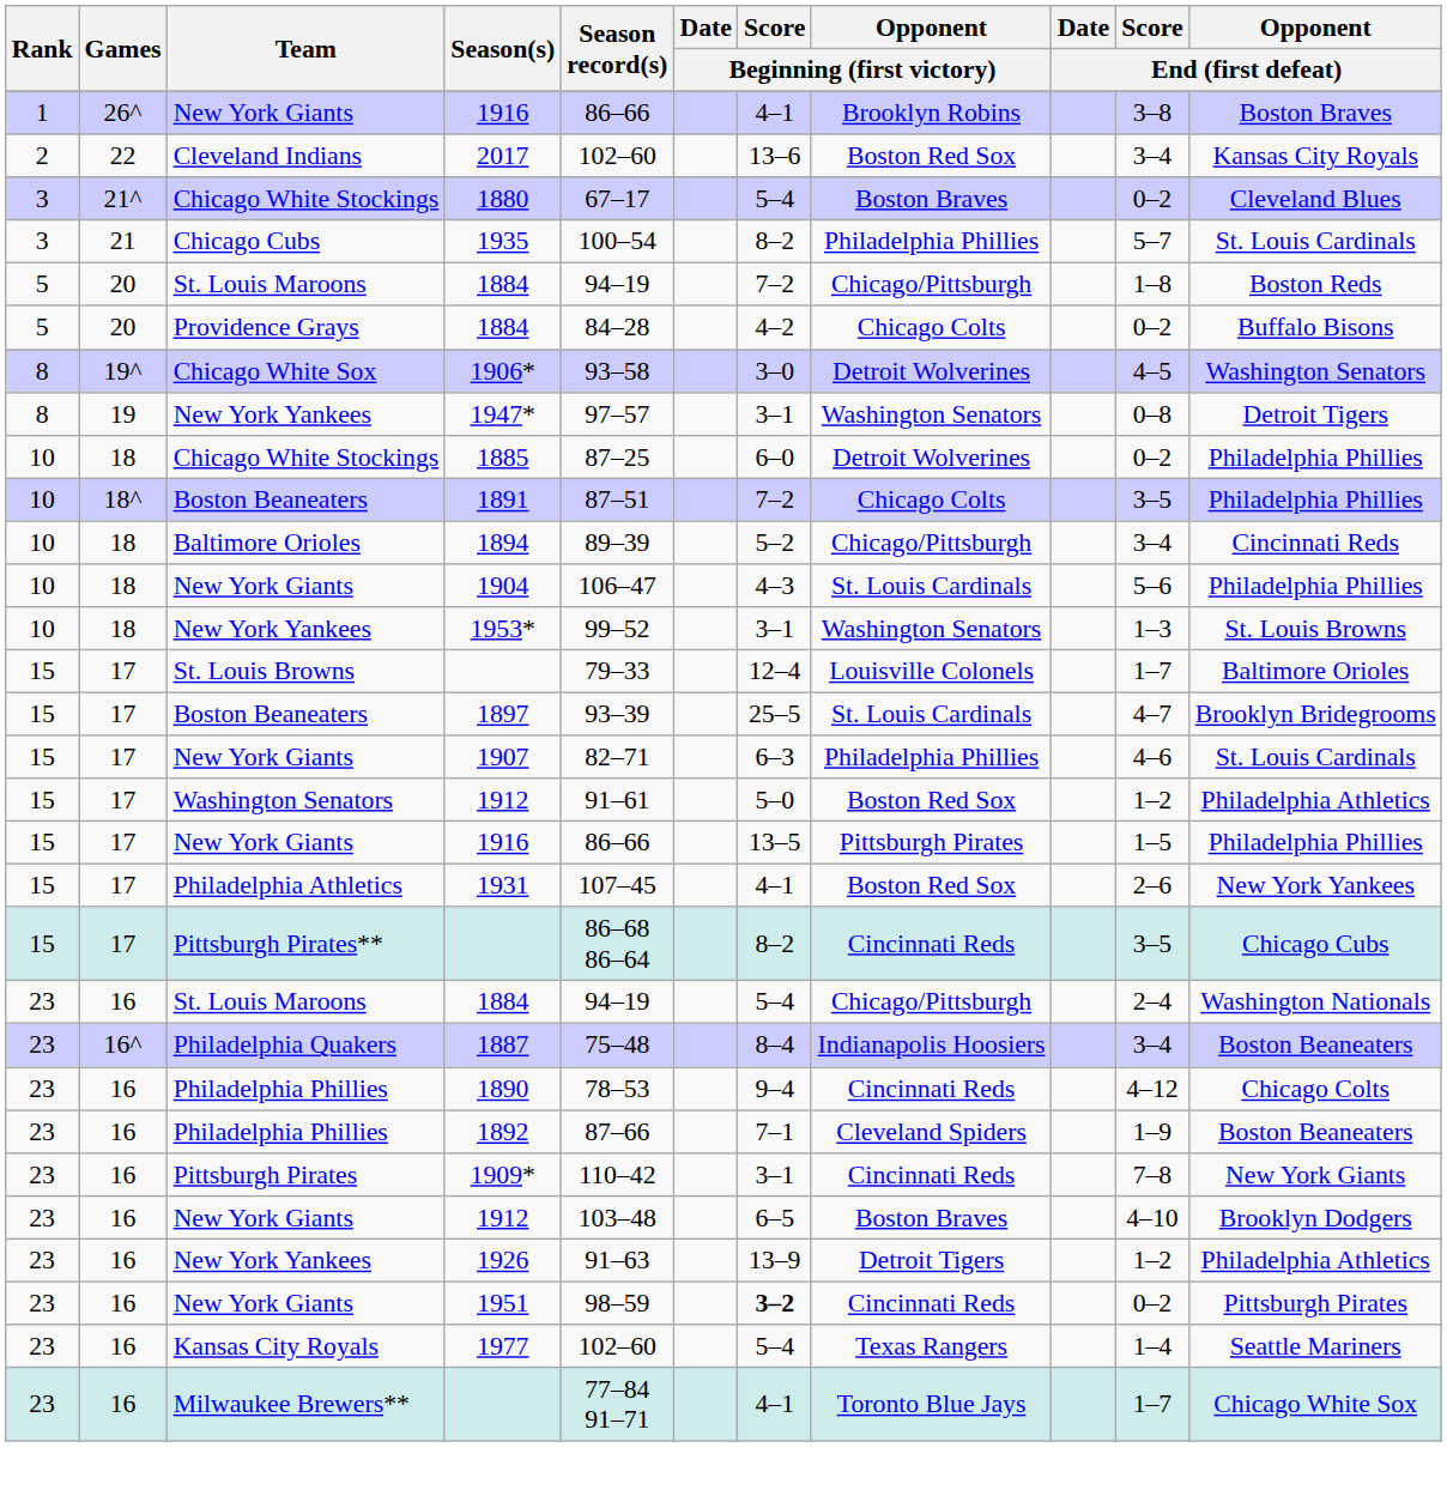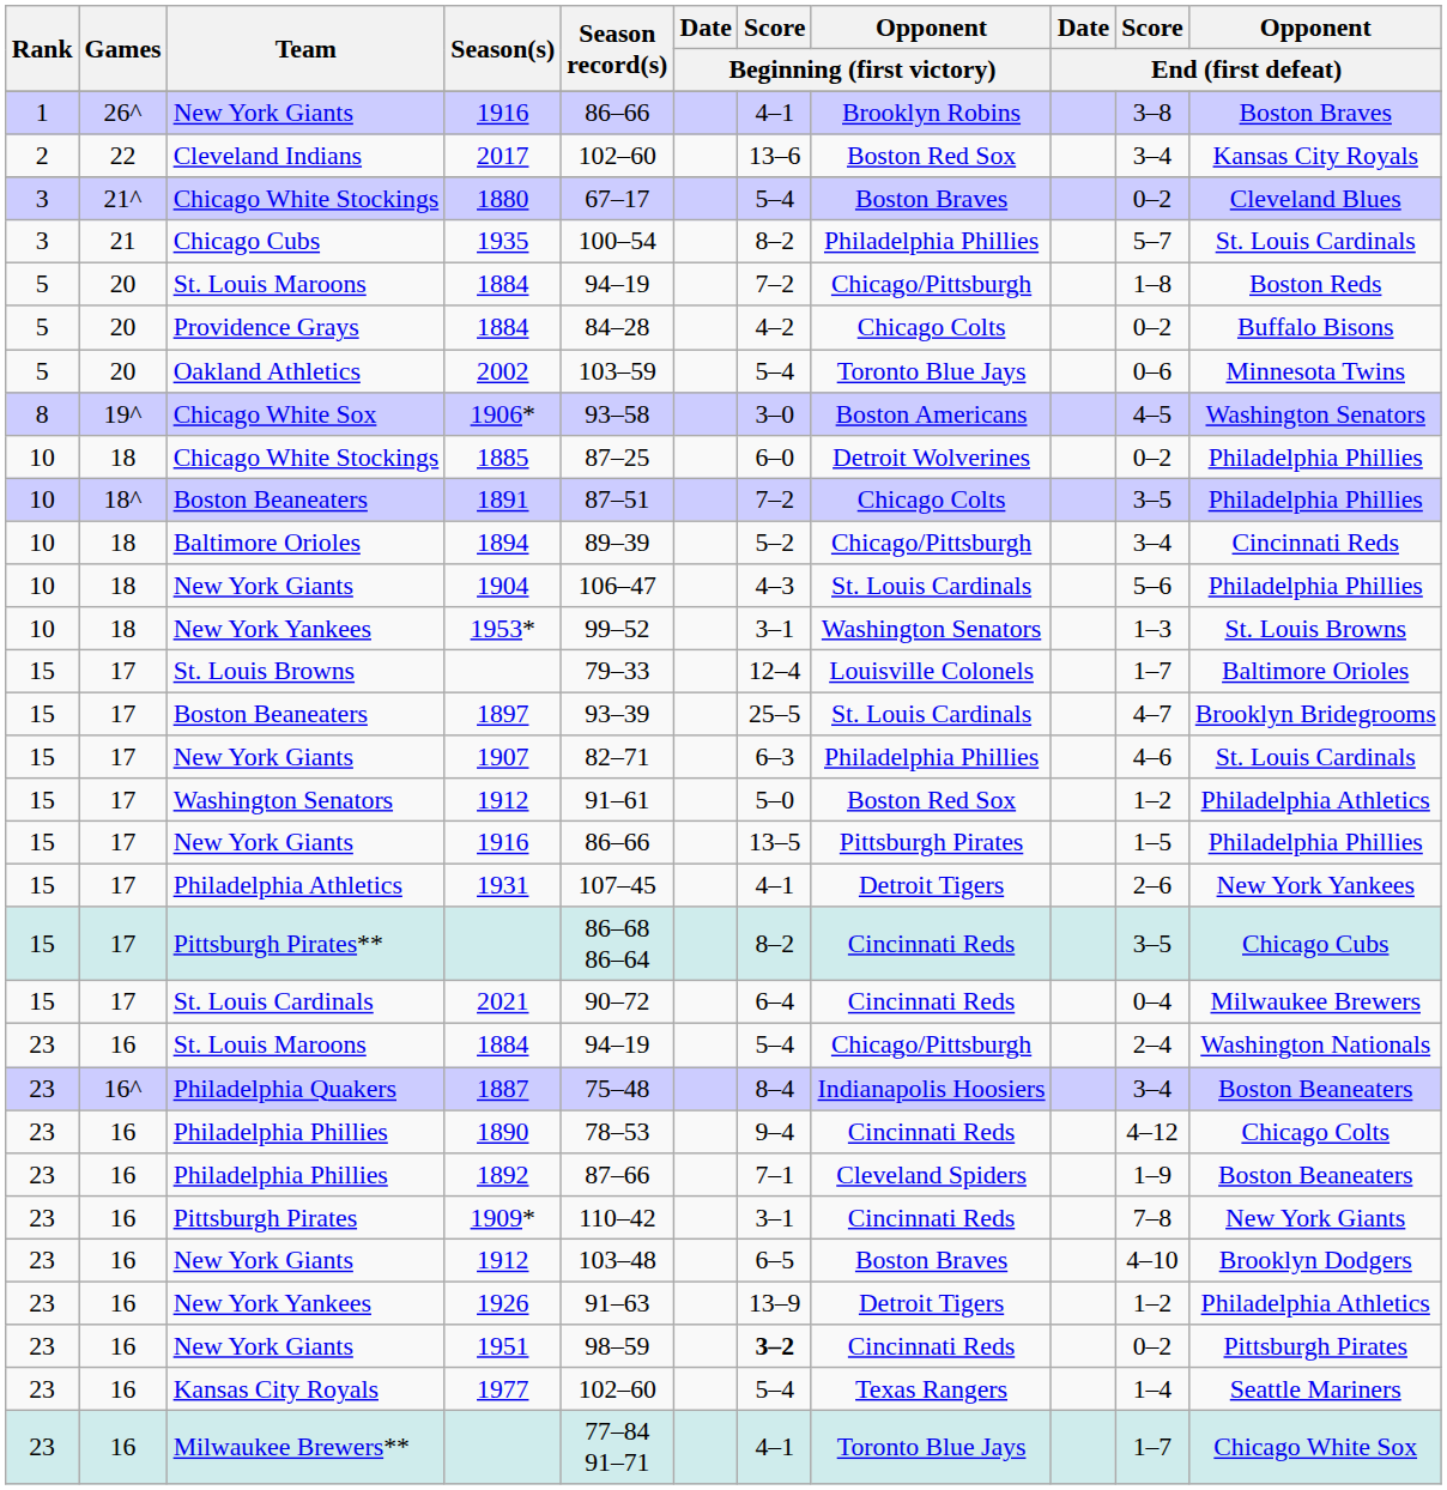 <table class="wikitable sortable" style="font-size:95%">
 <tr>
 <th rowspan="2">Rank</th>
 <th rowspan="2">Games</th>
 <th rowspan="2">Team</th>
 <th rowspan="2">Season(s)</th>
 <th rowspan="2">Season<br>record(s)</th>
 <th>Date</th>
 <th class="unsortable">Score</th>
 <th>Opponent</th>
 <th>Date</th>
 <th class="unsortable">Score</th>
 <th>Opponent</th>
 </tr>
 <tr class="unsortable">
 <th colspan="3">Beginning (first victory)</th>
 <th colspan="3">End (first defeat)</th>
 </tr>
 <tr>
 </tr>
 <tr bgcolor="#ccccff">
 <td align="center">1</td>
 <td align="center">26^</td>
 <td><a href='#'>New York Giants</a></td>
 <td align="center"><a href='#'>1916</a></td>
 <td align="center">86–66</td>
 <td align="center"></td>
 <td align="center">4–1</td>
 <td align="center"><a href='#'>Brooklyn Robins</a></td>
 <td align="center"></td>
 <td align="center">3–8</td>
 <td align="center"><a href='#'>Boston Braves</a></td>
 </tr>
 <tr>
 <td align="center">2</td>
 <td align="center">22</td>
 <td><a href='#'>Cleveland Indians</a></td>
 <td align="center"><a href='#'>2017</a></td>
 <td align="center">102–60</td>
 <td align="center"></td>
 <td align="center">13–6</td>
 <td align="center"><a href='#'>Boston Red Sox</a></td>
 <td align="center"></td>
 <td align="center">3–4</td>
 <td align="center"><a href='#'>Kansas City Royals</a></td>
 </tr>
 <tr>
 </tr>
 <tr bgcolor="#ccccff">
 <td align="center">3 </td>
 <td align="center">21^</td>
 <td><a href='#'>Chicago White Stockings</a></td>
 <td align="center"><a href='#'>1880</a></td>
 <td align="center">67–17</td>
 <td align="center"></td>
 <td align="center">5–4</td>
 <td align="center"><a href='#'>Boston Braves</a></td>
 <td align="center"></td>
 <td align="center">0–2</td>
 <td align="center"><a href='#'>Cleveland Blues</a></td>
 </tr>
 <tr>
 <td align="center">3 </td>
 <td align="center">21</td>
 <td><a href='#'>Chicago Cubs</a></td>
 <td align="center"><a href='#'>1935</a></td>
 <td align="center">100–54</td>
 <td align="center"></td>
 <td align="center">8–2</td>
 <td align="center"><a href='#'>Philadelphia Phillies</a></td>
 <td align="center"></td>
 <td align="center">5–7 </td>
 <td align="center"><a href='#'>St. Louis Cardinals</a></td>
 </tr>
 <tr>
 <td align="center">5 </td>
 <td align="center">20</td>
 <td><a href='#'>St. Louis Maroons</a></td>
 <td align="center"><a href='#'>1884</a></td>
 <td align="center">94–19</td>
 <td align="center"></td>
 <td align="center">7–2</td>
 <td align="center"><a href='#'>Chicago/Pittsburgh</a></td>
 <td align="center"></td>
 <td align="center">1–8</td>
 <td align="center"><a href='#'>Boston Reds</a></td>
 </tr>
 <tr>
 <td align="center">5 </td>
 <td align="center">20</td>
 <td><a href='#'>Providence Grays</a></td>
 <td align="center"><a href='#'>1884</a></td>
 <td align="center">84–28</td>
 <td align="center"></td>
 <td align="center">4–2</td>
 <td align="center"><a href='#'>Chicago Colts</a></td>
 <td align="center"></td>
 <td align="center">0–2</td>
 <td align="center"><a href='#'>Buffalo Bisons</a></td>
 </tr>
+<tr>
+<td align="center">5 </td>
+<td align="center">20</td>
+<td><a href='#'>Oakland Athletics</a></td>
+<td align="center"><a href='#'>2002</a></td>
+<td align="center">103–59</td>
+<td align="center"></td>
+<td align="center">5–4</td>
+<td align="center"><a href='#'>Toronto Blue Jays</a></td>
+<td align="center"></td>
+<td align="center">0–6</td>
+<td align="center"><a href='#'>Minnesota Twins</a></td>
+</tr>
 <tr bgcolor="#ccccff">
 <td align="center">8 </td>
 <td align="center">19^</td>
 <td><a href='#'>Chicago White Sox</a></td>
 <td align="center"><a href='#'>1906</a>*</td>
 <td align="center">93–58</td>
 <td align="center"></td>
 <td align="center">3–0</td>
-<td align="center"><a href='#'>Detroit Wolverines</a></td>
+<td align="center"><a href='#'>Boston Americans</a></td>
 <td align="center"></td>
 <td align="center">4–5</td>
 <td align="center"><a href='#'>Washington Senators</a></td>
-</tr>
-<tr>
-<td align="center">8 </td>
-<td align="center">19</td>
-<td><a href='#'>New York Yankees</a></td>
-<td align="center"><a href='#'>1947</a>*</td>
-<td align="center">97–57</td>
-<td align="center"></td>
-<td align="center">3–1</td>
-<td align="center"><a href='#'>Washington Senators</a></td>
-<td align="center"></td>
-<td align="center">0–8</td>
-<td align="center"><a href='#'>Detroit Tigers</a></td>
 </tr>
 <tr>
 <td align="center">10 </td>
 <td align="center">18</td>
 <td><a href='#'>Chicago White Stockings</a></td>
 <td align="center"><a href='#'>1885</a></td>
 <td align="center">87–25</td>
 <td align="center"></td>
 <td align="center">6–0</td>
 <td align="center"><a href='#'>Detroit Wolverines</a></td>
 <td align="center"></td>
 <td align="center">0–2</td>
 <td align="center"><a href='#'>Philadelphia Phillies</a></td>
 </tr>
 <tr bgcolor="#ccccff">
 <td align="center">10 </td>
 <td align="center">18^</td>
 <td><a href='#'>Boston Beaneaters</a></td>
 <td align="center"><a href='#'>1891</a></td>
 <td align="center">87–51</td>
 <td align="center"></td>
 <td align="center">7–2</td>
 <td align="center"><a href='#'>Chicago Colts</a></td>
 <td align="center"></td>
 <td align="center">3–5</td>
 <td align="center"><a href='#'>Philadelphia Phillies</a></td>
 </tr>
 <tr>
 <td align="center">10 </td>
 <td align="center">18</td>
 <td><a href='#'>Baltimore Orioles</a></td>
 <td align="center"><a href='#'>1894</a></td>
 <td align="center">89–39</td>
 <td align="center"></td>
 <td align="center">5–2</td>
 <td align="center"><a href='#'>Chicago/Pittsburgh</a></td>
 <td align="center"></td>
 <td align="center">3–4</td>
 <td align="center"><a href='#'>Cincinnati Reds</a></td>
 </tr>
 <tr>
 <td align="center">10 </td>
 <td align="center">18</td>
 <td><a href='#'>New York Giants</a></td>
 <td align="center"><a href='#'>1904</a></td>
 <td align="center">106–47</td>
 <td align="center"></td>
 <td align="center">4–3</td>
 <td align="center"><a href='#'>St. Louis Cardinals</a></td>
 <td align="center"></td>
 <td align="center">5–6</td>
 <td align="center"><a href='#'>Philadelphia Phillies</a></td>
 </tr>
 <tr>
 <td align="center">10 </td>
 <td align="center">18</td>
 <td><a href='#'>New York Yankees</a></td>
 <td align="center"><a href='#'>1953</a>*</td>
 <td align="center">99–52</td>
 <td align="center"></td>
 <td align="center">3–1</td>
 <td align="center"><a href='#'>Washington Senators</a></td>
 <td align="center"></td>
 <td align="center">1–3</td>
 <td align="center"><a href='#'>St. Louis Browns</a></td>
 </tr>
 <tr>
 <td align="center">15 </td>
 <td align="center">17</td>
 <td><a href='#'>St. Louis Browns</a></td>
 <td align="center"></td>
 <td align="center">79–33</td>
 <td align="center"></td>
 <td align="center">12–4</td>
 <td align="center"><a href='#'>Louisville Colonels</a></td>
 <td align="center"></td>
 <td align="center">1–7</td>
 <td align="center"><a href='#'>Baltimore Orioles</a></td>
 </tr>
 <tr>
 <td align="center">15 </td>
 <td align="center">17</td>
 <td><a href='#'>Boston Beaneaters</a></td>
 <td align="center"><a href='#'>1897</a></td>
 <td align="center">93–39</td>
 <td align="center"></td>
 <td align="center">25–5</td>
 <td align="center"><a href='#'>St. Louis Cardinals</a></td>
 <td align="center"></td>
 <td align="center">4–7</td>
 <td align="center"><a href='#'>Brooklyn Bridegrooms</a></td>
 </tr>
 <tr>
 <td align="center">15 </td>
 <td align="center">17</td>
 <td><a href='#'>New York Giants</a></td>
 <td align="center"><a href='#'>1907</a></td>
 <td align="center">82–71</td>
 <td align="center"></td>
 <td align="center">6–3</td>
 <td align="center"><a href='#'>Philadelphia Phillies</a></td>
 <td align="center"></td>
 <td align="center">4–6</td>
 <td align="center"><a href='#'>St. Louis Cardinals</a></td>
 </tr>
 <tr>
 <td align="center">15 </td>
 <td align="center">17</td>
 <td><a href='#'>Washington Senators</a></td>
 <td align="center"><a href='#'>1912</a></td>
 <td align="center">91–61</td>
 <td align="center"></td>
 <td align="center">5–0</td>
 <td align="center"><a href='#'>Boston Red Sox</a></td>
 <td align="center"></td>
 <td align="center">1–2</td>
 <td align="center"><a href='#'>Philadelphia Athletics</a></td>
 </tr>
 <tr>
 <td align="center">15 </td>
 <td align="center">17</td>
 <td><a href='#'>New York Giants</a></td>
 <td align="center"><a href='#'>1916</a></td>
 <td align="center">86–66</td>
 <td align="center"></td>
 <td align="center">13–5</td>
 <td align="center"><a href='#'>Pittsburgh Pirates</a></td>
 <td align="center"></td>
 <td align="center">1–5</td>
 <td align="center"><a href='#'>Philadelphia Phillies</a></td>
 </tr>
 <tr>
 <td align="center">15 </td>
 <td align="center">17</td>
 <td><a href='#'>Philadelphia Athletics</a></td>
 <td align="center"><a href='#'>1931</a></td>
 <td align="center">107–45</td>
 <td align="center"></td>
 <td align="center">4–1</td>
-<td align="center"><a href='#'>Boston Red Sox</a></td>
+<td align="center"><a href='#'>Detroit Tigers</a></td>
 <td align="center"></td>
 <td align="center">2–6</td>
 <td align="center"><a href='#'>New York Yankees</a></td>
 </tr>
 <tr bgcolor="#cfecec">
 <td align="center">15 </td>
 <td align="center">17</td>
 <td><a href='#'>Pittsburgh Pirates</a>**</td>
 <td align="center"></td>
 <td align="center">86–68<br>86–64</td>
 <td align="center"></td>
 <td align="center">8–2</td>
 <td align="center"><a href='#'>Cincinnati Reds</a></td>
 <td align="center"></td>
 <td align="center">3–5 </td>
 <td align="center"><a href='#'>Chicago Cubs</a></td>
+</tr>
+<tr>
+<td align="center">15 </td>
+<td align="center">17</td>
+<td><a href='#'>St. Louis Cardinals</a></td>
+<td align="center"><a href='#'>2021</a></td>
+<td align="center">90–72</td>
+<td align="center"></td>
+<td align="center">6–4</td>
+<td align="center"><a href='#'>Cincinnati Reds</a></td>
+<td align="center"></td>
+<td align="center">0–4</td>
+<td align="center"><a href='#'>Milwaukee Brewers</a></td>
 </tr>
 <tr>
 <td align="center">23 </td>
 <td align="center">16</td>
 <td><a href='#'>St. Louis Maroons</a></td>
 <td align="center"><a href='#'>1884</a></td>
 <td align="center">94–19</td>
 <td align="center"></td>
 <td align="center">5–4</td>
 <td align="center"><a href='#'>Chicago/Pittsburgh</a></td>
 <td align="center"></td>
 <td align="center">2–4</td>
 <td align="center"><a href='#'>Washington Nationals</a></td>
 </tr>
 <tr bgcolor="#ccccff">
 <td align="center">23 </td>
 <td align="center">16^</td>
 <td><a href='#'>Philadelphia Quakers</a></td>
 <td align="center"><a href='#'>1887</a></td>
 <td align="center">75–48</td>
 <td align="center"></td>
 <td align="center">8–4</td>
 <td align="center"><a href='#'>Indianapolis Hoosiers</a></td>
 <td align="center"></td>
 <td align="center">3–4</td>
 <td align="center"><a href='#'>Boston Beaneaters</a></td>
 </tr>
 <tr>
 <td align="center">23 </td>
 <td align="center">16</td>
 <td><a href='#'>Philadelphia Phillies</a></td>
 <td align="center"><a href='#'>1890</a></td>
 <td align="center">78–53</td>
 <td align="center"></td>
 <td align="center">9–4</td>
 <td align="center"><a href='#'>Cincinnati Reds</a></td>
 <td align="center"></td>
 <td align="center">4–12</td>
 <td align="center"><a href='#'>Chicago Colts</a></td>
 </tr>
 <tr>
 <td align="center">23 </td>
 <td align="center">16</td>
 <td><a href='#'>Philadelphia Phillies</a></td>
 <td align="center"><a href='#'>1892</a></td>
 <td align="center">87–66</td>
 <td align="center"></td>
 <td align="center">7–1</td>
 <td align="center"><a href='#'>Cleveland Spiders</a></td>
 <td align="center"></td>
 <td align="center">1–9</td>
 <td align="center"><a href='#'>Boston Beaneaters</a></td>
 </tr>
 <tr>
 <td align="center">23 </td>
 <td align="center">16</td>
 <td><a href='#'>Pittsburgh Pirates</a></td>
 <td align="center"><a href='#'>1909</a>*</td>
 <td align="center">110–42</td>
 <td align="center"></td>
 <td align="center">3–1</td>
 <td align="center"><a href='#'>Cincinnati Reds</a></td>
 <td align="center"></td>
 <td align="center">7–8</td>
 <td align="center"><a href='#'>New York Giants</a></td>
 </tr>
 <tr>
 <td align="center">23 </td>
 <td align="center">16</td>
 <td><a href='#'>New York Giants</a></td>
 <td align="center"><a href='#'>1912</a></td>
 <td align="center">103–48</td>
 <td align="center"></td>
 <td align="center">6–5</td>
 <td align="center"><a href='#'>Boston Braves</a></td>
 <td align="center"></td>
 <td align="center">4–10</td>
 <td align="center"><a href='#'>Brooklyn Dodgers</a></td>
 </tr>
 <tr>
 <td align="center">23 </td>
 <td align="center">16</td>
 <td><a href='#'>New York Yankees</a></td>
 <td align="center"><a href='#'>1926</a></td>
 <td align="center">91–63</td>
 <td align="center"></td>
 <td align="center">13–9</td>
 <td align="center"><a href='#'>Detroit Tigers</a></td>
 <td align="center"></td>
 <td align="center">1–2</td>
 <td align="center"><a href='#'>Philadelphia Athletics</a></td>
 </tr>
 <tr>
 <td align="center">23 </td>
 <td align="center">16</td>
 <td><a href='#'>New York Giants</a></td>
 <td align="center"><a href='#'>1951</a></td>
 <td align="center">98–59</td>
 <td align="center"></td>
 <td align="center"><strong>3–2</strong></td>
 <td align="center"><a href='#'>Cincinnati Reds</a></td>
 <td align="center"></td>
 <td align="center">0–2</td>
 <td align="center"><a href='#'>Pittsburgh Pirates</a></td>
 </tr>
 <tr>
 <td align="center">23 </td>
 <td align="center">16</td>
 <td><a href='#'>Kansas City Royals</a></td>
 <td align="center"><a href='#'>1977</a></td>
 <td align="center">102–60</td>
 <td align="center"></td>
 <td align="center">5–4</td>
 <td align="center"><a href='#'>Texas Rangers</a></td>
 <td align="center"></td>
 <td align="center">1–4</td>
 <td align="center"><a href='#'>Seattle Mariners</a></td>
 </tr>
 <tr bgcolor="#cfecec">
 <td align="center">23 </td>
 <td align="center">16</td>
 <td><a href='#'>Milwaukee Brewers</a>**</td>
 <td align="center"></td>
 <td align="center">77–84<br>91–71</td>
 <td align="center"></td>
 <td align="center">4–1</td>
 <td align="center"><a href='#'>Toronto Blue Jays</a></td>
 <td align="center"></td>
 <td align="center">1–7</td>
 <td align="center"><a href='#'>Chicago White Sox</a></td>
 </tr>
 </table>
